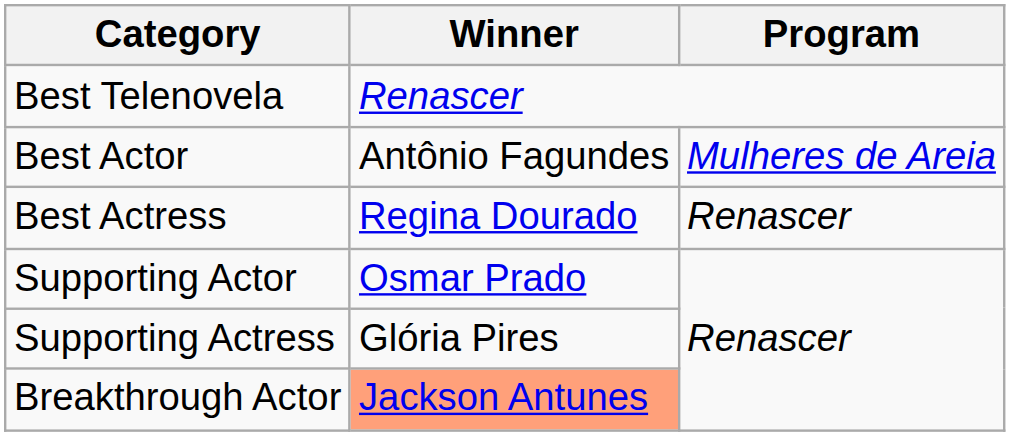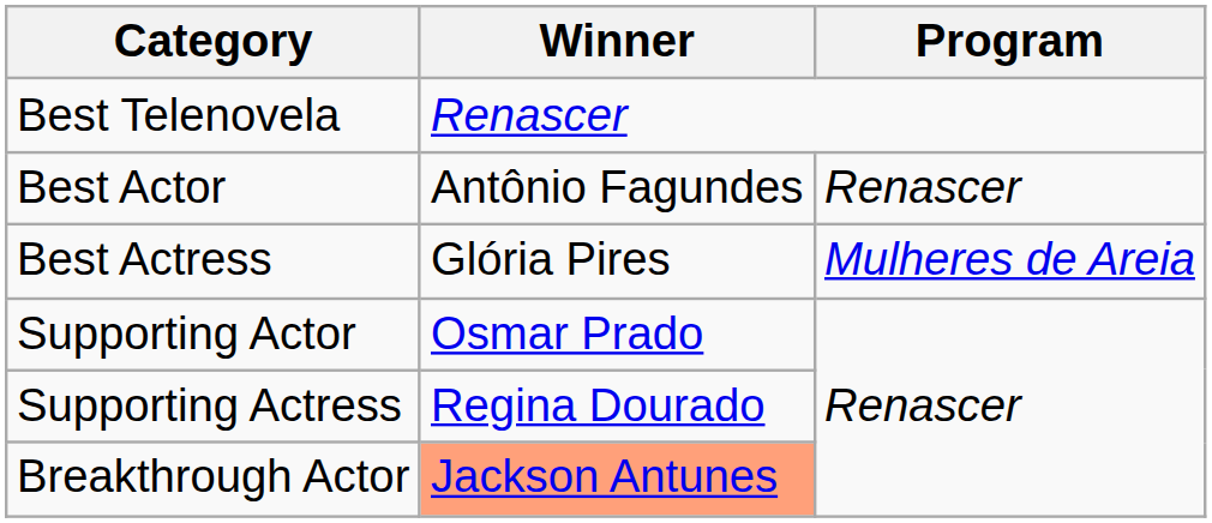 <table class="wikitable">
 <tr>
 <th>Category</th>
 <th>Winner</th>
 <th>Program</th>
 </tr>
 <tr>
 <td>Best Telenovela</td>
 <td colspan="2"><em><a href='#'>Renascer</a></em></td>
 </tr>
 <tr>
 <td>Best Actor</td>
 <td>Antônio Fagundes</td>
-<td><em><a href='#'>Mulheres de Areia</a></em></td>
+<td><em>Renascer</em></td>
 </tr>
 <tr>
 <td>Best Actress</td>
-<td><a href='#'>Regina Dourado</a></td>
-<td><em>Renascer</em></td>
+<td>Glória Pires</td>
+<td><em><a href='#'>Mulheres de Areia</a></em></td>
 </tr>
 <tr>
 <td>Supporting Actor</td>
 <td><a href='#'>Osmar Prado</a></td>
 <td rowspan="3"><em>Renascer</em></td>
 </tr>
 <tr>
 <td>Supporting Actress</td>
-<td>Glória Pires</td>
+<td><a href='#'>Regina Dourado</a></td>
 </tr>
 <tr>
 <td>Breakthrough Actor</td>
 <td style="background: lightsalmon;"><a href='#'>Jackson Antunes</a></td>
 </tr>
 </table>
